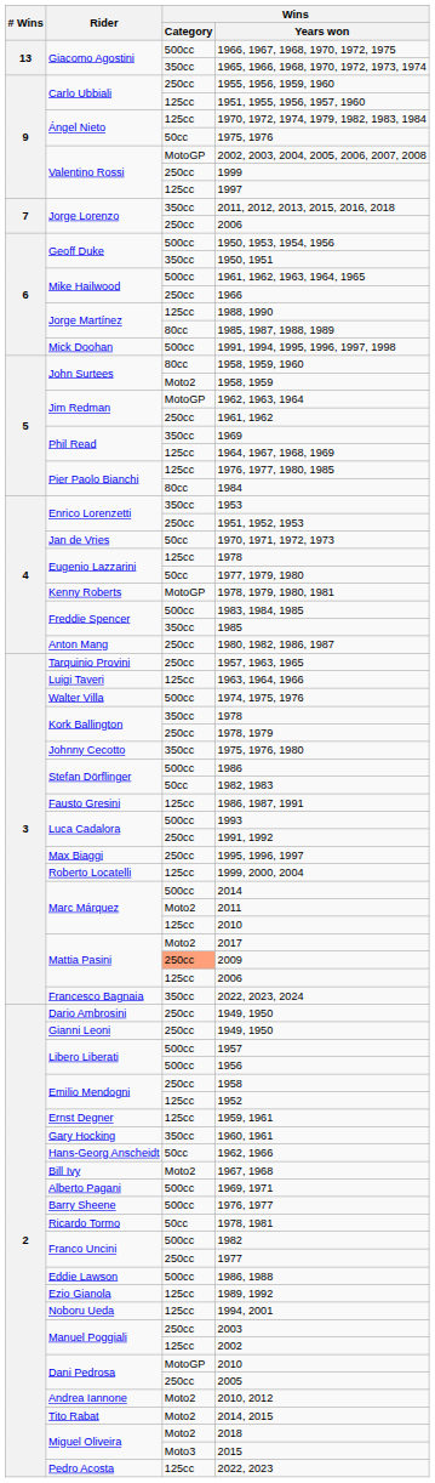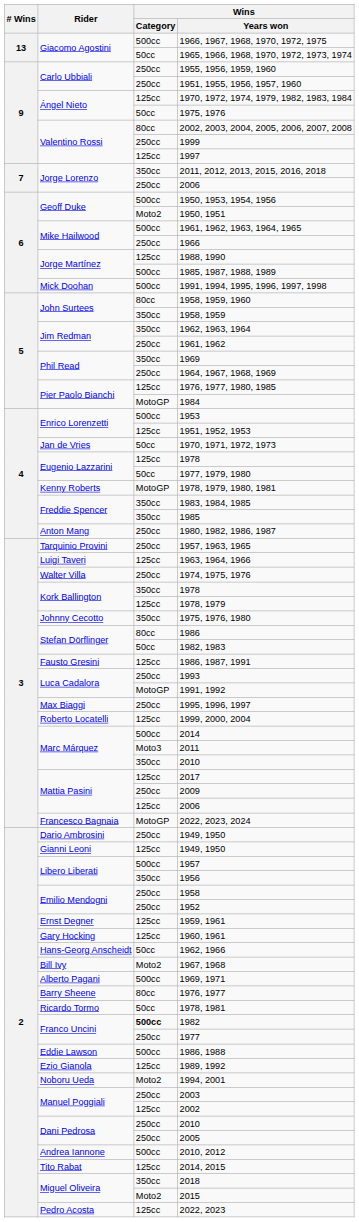 <table class="wikitable" style="font-size: 95%;">
 <tr>
 <th rowspan=2># Wins</th>
 <th rowspan=2>Rider</th>
 <th colspan=2>Wins</th>
 </tr>
 <tr>
 <th>Category</th>
 <th>Years won</th>
 </tr>
 <tr>
 <th rowspan=2>13</th>
 <td rowspan=2> <a href='#'>Giacomo Agostini</a></td>
 <td>500cc</td>
 <td>1966, 1967, 1968, 1970, 1972, 1975</td>
 </tr>
 <tr>
-<td>350cc</td>
+<td>50cc</td>
 <td>1965, 1966, 1968, 1970, 1972, 1973, 1974</td>
 </tr>
 <tr>
 <th rowspan=7>9</th>
 <td rowspan=2> <a href='#'>Carlo Ubbiali</a></td>
 <td>250cc</td>
 <td>1955, 1956, 1959, 1960</td>
 </tr>
 <tr>
-<td>125cc</td>
+<td>250cc</td>
 <td>1951, 1955, 1956, 1957, 1960</td>
 </tr>
 <tr>
 <td rowspan=2> <a href='#'>Ángel Nieto</a></td>
 <td>125cc</td>
 <td>1970, 1972, 1974, 1979, 1982, 1983, 1984</td>
 </tr>
 <tr>
 <td>50cc</td>
 <td>1975, 1976</td>
 </tr>
 <tr>
 <td rowspan=3> <a href='#'>Valentino Rossi</a></td>
-<td>MotoGP</td>
+<td>80cc</td>
 <td>2002, 2003, 2004, 2005, 2006, 2007, 2008</td>
 </tr>
 <tr>
 <td>250cc</td>
 <td>1999</td>
 </tr>
 <tr>
 <td>125cc</td>
 <td>1997</td>
 </tr>
 <tr>
 <th rowspan=2>7</th>
 <td rowspan=2> <a href='#'>Jorge Lorenzo</a></td>
 <td>350cc</td>
 <td>2011, 2012, 2013, 2015, 2016, 2018</td>
 </tr>
 <tr>
 <td>250cc</td>
 <td>2006</td>
 </tr>
 <tr>
 <th rowspan=7>6</th>
 <td rowspan=2> <a href='#'>Geoff Duke</a></td>
 <td>500cc</td>
 <td>1950, 1953, 1954, 1956</td>
 </tr>
 <tr>
-<td>350cc</td>
+<td>Moto2</td>
 <td>1950, 1951</td>
 </tr>
 <tr>
 <td rowspan=2> <a href='#'>Mike Hailwood</a></td>
 <td>500cc</td>
 <td>1961, 1962, 1963, 1964, 1965</td>
 </tr>
 <tr>
 <td>250cc</td>
 <td>1966</td>
 </tr>
 <tr>
 <td rowspan=2> <a href='#'>Jorge Martínez</a></td>
 <td>125cc</td>
 <td>1988, 1990</td>
 </tr>
 <tr>
-<td>80cc</td>
+<td>500cc</td>
 <td>1985, 1987, 1988, 1989</td>
 </tr>
 <tr>
 <td> <a href='#'>Mick Doohan</a></td>
 <td>500cc</td>
 <td>1991, 1994, 1995, 1996, 1997, 1998</td>
 </tr>
 <tr>
 <th rowspan=8>5</th>
 <td rowspan=2> <a href='#'>John Surtees</a></td>
 <td>80cc</td>
 <td>1958, 1959, 1960</td>
 </tr>
 <tr>
-<td>Moto2</td>
+<td>350cc</td>
 <td>1958, 1959</td>
 </tr>
 <tr>
 <td rowspan=2> <a href='#'>Jim Redman</a></td>
-<td>MotoGP</td>
+<td>350cc</td>
 <td>1962, 1963, 1964</td>
 </tr>
 <tr>
 <td>250cc</td>
 <td>1961, 1962</td>
 </tr>
 <tr>
 <td rowspan=2> <a href='#'>Phil Read</a></td>
 <td>350cc</td>
 <td>1969</td>
 </tr>
 <tr>
-<td>125cc</td>
+<td>250cc</td>
 <td>1964, 1967, 1968, 1969</td>
 </tr>
 <tr>
 <td rowspan=2> <a href='#'>Pier Paolo Bianchi</a></td>
 <td>125cc</td>
 <td>1976, 1977, 1980, 1985</td>
 </tr>
 <tr>
-<td>80cc</td>
+<td>MotoGP</td>
 <td>1984</td>
 </tr>
 <tr>
 <th rowspan=9>4</th>
 <td rowspan=2> <a href='#'>Enrico Lorenzetti</a></td>
-<td>350cc</td>
+<td>500cc</td>
 <td>1953</td>
 </tr>
 <tr>
-<td>250cc</td>
+<td>125cc</td>
 <td>1951, 1952, 1953</td>
 </tr>
 <tr>
 <td> <a href='#'>Jan de Vries</a></td>
 <td>50cc</td>
 <td>1970, 1971, 1972, 1973</td>
 </tr>
 <tr>
 <td rowspan=2> <a href='#'>Eugenio Lazzarini</a></td>
 <td>125cc</td>
 <td>1978</td>
 </tr>
 <tr>
 <td>50cc</td>
 <td>1977, 1979, 1980</td>
 </tr>
 <tr>
 <td> <a href='#'>Kenny Roberts</a></td>
 <td>MotoGP</td>
 <td>1978, 1979, 1980, 1981</td>
 </tr>
 <tr>
 <td rowspan=2> <a href='#'>Freddie Spencer</a></td>
-<td>500cc</td>
+<td>350cc</td>
 <td>1983, 1984, 1985</td>
 </tr>
 <tr>
 <td>350cc</td>
 <td>1985</td>
 </tr>
 <tr>
 <td> <a href='#'>Anton Mang</a></td>
 <td>250cc</td>
 <td>1980, 1982, 1986, 1987</td>
 </tr>
 <tr>
 <th rowspan="20">3</th>
 <td> <a href='#'>Tarquinio Provini</a></td>
 <td>250cc</td>
 <td>1957, 1963, 1965</td>
 </tr>
 <tr>
 <td> <a href='#'>Luigi Taveri</a></td>
 <td>125cc</td>
 <td>1963, 1964, 1966</td>
 </tr>
 <tr>
 <td> <a href='#'>Walter Villa</a></td>
-<td>500cc</td>
+<td>250cc</td>
 <td>1974, 1975, 1976</td>
 </tr>
 <tr>
 <td rowspan=2> <a href='#'>Kork Ballington</a></td>
 <td>350cc</td>
 <td>1978</td>
 </tr>
 <tr>
-<td>250cc</td>
+<td>125cc</td>
 <td>1978, 1979</td>
 </tr>
 <tr>
 <td> <a href='#'>Johnny Cecotto</a></td>
 <td>350cc</td>
 <td>1975, 1976, 1980</td>
 </tr>
 <tr>
 <td rowspan=2> <a href='#'>Stefan Dörflinger</a></td>
-<td>500cc</td>
+<td>80cc</td>
 <td>1986</td>
 </tr>
 <tr>
 <td>50cc</td>
 <td>1982, 1983</td>
 </tr>
 <tr>
 <td> <a href='#'>Fausto Gresini</a></td>
 <td>125cc</td>
 <td>1986, 1987, 1991</td>
 </tr>
 <tr>
 <td rowspan=2> <a href='#'>Luca Cadalora</a></td>
-<td>500cc</td>
+<td>250cc</td>
 <td>1993</td>
 </tr>
 <tr>
-<td>250cc</td>
+<td>MotoGP</td>
 <td>1991, 1992</td>
 </tr>
 <tr>
 <td> <a href='#'>Max Biaggi</a></td>
 <td>250cc</td>
 <td>1995, 1996, 1997</td>
 </tr>
 <tr>
 <td> <a href='#'>Roberto Locatelli</a></td>
 <td>125cc</td>
 <td>1999, 2000, 2004</td>
 </tr>
 <tr>
 <td rowspan=3> <a href='#'>Marc Márquez</a></td>
 <td>500cc</td>
 <td>2014</td>
 </tr>
 <tr>
-<td>Moto2</td>
+<td>Moto3</td>
 <td>2011</td>
 </tr>
 <tr>
-<td>125cc</td>
+<td>350cc</td>
 <td>2010</td>
 </tr>
 <tr>
 <td rowspan="3"> <a href='#'>Mattia Pasini</a></td>
-<td>Moto2</td>
+<td>125cc</td>
 <td>2017</td>
 </tr>
 <tr>
-<td style="background: lightsalmon;">250cc</td>
+<td>250cc</td>
 <td>2009</td>
 </tr>
 <tr>
 <td>125cc</td>
 <td>2006</td>
 </tr>
 <tr>
 <td> <a href='#'>Francesco Bagnaia</a></td>
-<td>350cc</td>
+<td>MotoGP</td>
 <td>2022, 2023, 2024</td>
 </tr>
 <tr>
 <th rowspan="29">2</th>
 <td> <a href='#'>Dario Ambrosini</a></td>
 <td>250cc</td>
 <td>1949, 1950</td>
 </tr>
 <tr>
 <td> <a href='#'>Gianni Leoni</a></td>
-<td>250cc</td>
+<td>125cc</td>
 <td>1949, 1950</td>
 </tr>
 <tr>
 <td rowspan="2"> <a href='#'>Libero Liberati</a></td>
 <td>500cc</td>
 <td>1957</td>
 </tr>
 <tr>
-<td>500cc</td>
+<td>350cc</td>
 <td>1956</td>
 </tr>
 <tr>
 <td rowspan="2"> <a href='#'>Emilio Mendogni</a></td>
 <td>250cc</td>
 <td>1958</td>
 </tr>
 <tr>
-<td>125cc</td>
+<td>250cc</td>
 <td>1952</td>
 </tr>
 <tr>
 <td> <a href='#'>Ernst Degner</a></td>
 <td>125cc</td>
 <td>1959, 1961</td>
 </tr>
 <tr>
 <td> <a href='#'>Gary Hocking</a></td>
-<td>350cc</td>
+<td>125cc</td>
 <td>1960, 1961</td>
 </tr>
 <tr>
 <td> <a href='#'>Hans-Georg Anscheidt</a></td>
 <td>50cc</td>
 <td>1962, 1966</td>
 </tr>
 <tr>
 <td> <a href='#'>Bill Ivy</a></td>
 <td>Moto2</td>
 <td>1967, 1968</td>
 </tr>
 <tr>
 <td> <a href='#'>Alberto Pagani</a></td>
 <td>500cc</td>
 <td>1969, 1971</td>
 </tr>
 <tr>
 <td> <a href='#'>Barry Sheene</a></td>
-<td>500cc</td>
+<td>80cc</td>
 <td>1976, 1977</td>
 </tr>
 <tr>
 <td> <a href='#'>Ricardo Tormo</a></td>
 <td>50cc</td>
 <td>1978, 1981</td>
 </tr>
 <tr>
 <td rowspan=2> <a href='#'>Franco Uncini</a></td>
-<td>500cc</td>
+<td><strong>500cc</strong></td>
 <td>1982</td>
 </tr>
 <tr>
 <td>250cc</td>
 <td>1977</td>
 </tr>
 <tr>
 <td> <a href='#'>Eddie Lawson</a></td>
 <td>500cc</td>
 <td>1986, 1988</td>
 </tr>
 <tr>
 <td> <a href='#'>Ezio Gianola</a></td>
 <td>125cc</td>
 <td>1989, 1992</td>
 </tr>
 <tr>
 <td> <a href='#'>Noboru Ueda</a></td>
-<td>125cc</td>
+<td>Moto2</td>
 <td>1994, 2001</td>
 </tr>
 <tr>
 <td rowspan=2> <a href='#'>Manuel Poggiali</a></td>
 <td>250cc</td>
 <td>2003</td>
 </tr>
 <tr>
 <td>125cc</td>
 <td>2002</td>
 </tr>
 <tr>
 <td rowspan=2> <a href='#'>Dani Pedrosa</a></td>
-<td>MotoGP</td>
+<td>250cc</td>
 <td>2010</td>
 </tr>
 <tr>
 <td>250cc</td>
 <td>2005</td>
 </tr>
 <tr>
 <td> <a href='#'>Andrea Iannone</a></td>
-<td>Moto2</td>
+<td>500cc</td>
 <td>2010, 2012</td>
 </tr>
 <tr>
 <td> <a href='#'>Tito Rabat</a></td>
-<td>Moto2</td>
+<td>125cc</td>
 <td>2014, 2015</td>
 </tr>
 <tr>
 <td rowspan=2> <a href='#'>Miguel Oliveira</a></td>
-<td>Moto2</td>
+<td>350cc</td>
 <td>2018</td>
 </tr>
 <tr>
-<td>Moto3</td>
+<td>Moto2</td>
 <td>2015</td>
 </tr>
 <tr>
 <td> <a href='#'>Pedro Acosta</a></td>
 <td>125cc</td>
 <td>2022, 2023</td>
 </tr>
 </table>
